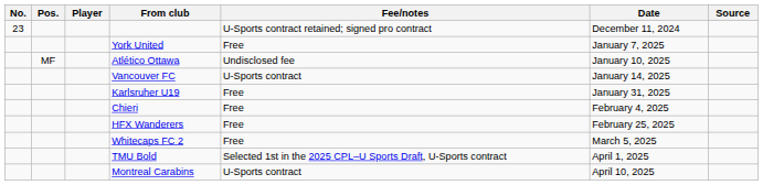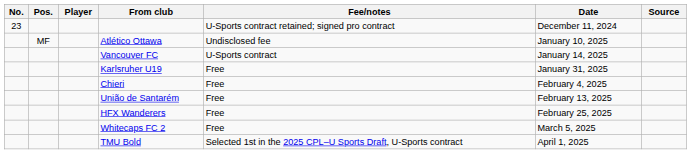 <table class="wikitable sortable" style="width:90%; font-size:95%;">
 <tr>
 <th>No.</th>
 <th>Pos.</th>
 <th>Player</th>
 <th>From club</th>
 <th>Fee/notes</th>
 <th>Date</th>
 <th>Source</th>
 </tr>
 <tr>
 <td align=center>23</td>
 <td align=center></td>
 <td></td>
 <td></td>
 <td>U-Sports contract retained; signed pro contract</td>
 <td>December 11, 2024</td>
-<td></td>
-</tr>
-<tr>
-<td align=center></td>
-<td align=center></td>
-<td></td>
-<td> <a href='#'>York United</a></td>
-<td>Free</td>
-<td>January 7, 2025</td>
 <td></td>
 </tr>
 <tr>
 <td align=center></td>
 <td align=center>MF</td>
 <td></td>
 <td> <a href='#'>Atlético Ottawa</a></td>
 <td>Undisclosed fee</td>
 <td>January 10, 2025</td>
 <td></td>
 </tr>
 <tr>
 <td align=center></td>
 <td align=center></td>
 <td></td>
 <td> <a href='#'>Vancouver FC</a></td>
 <td>U-Sports contract</td>
 <td>January 14, 2025</td>
 <td></td>
 </tr>
 <tr>
 <td align=center></td>
 <td align=center></td>
 <td></td>
 <td> <a href='#'>Karlsruher U19</a></td>
 <td>Free</td>
 <td>January 31, 2025</td>
 <td></td>
 </tr>
 <tr>
 <td align=center></td>
 <td align=center></td>
 <td></td>
 <td> <a href='#'>Chieri</a></td>
 <td>Free</td>
 <td>February 4, 2025</td>
 <td></td>
 </tr>
 <tr>
 <td align=center></td>
 <td align=center></td>
 <td></td>
+<td> <a href='#'>União de Santarém</a></td>
+<td>Free</td>
+<td>February 13, 2025</td>
+<td></td>
+</tr>
+<tr>
+<td align=center></td>
+<td align=center></td>
+<td></td>
 <td> <a href='#'>HFX Wanderers</a></td>
 <td>Free</td>
 <td>February 25, 2025</td>
 <td></td>
 </tr>
 <tr>
 <td align=center></td>
 <td align=center></td>
 <td></td>
 <td> <a href='#'>Whitecaps FC 2</a></td>
 <td>Free</td>
 <td>March 5, 2025</td>
 <td></td>
 </tr>
 <tr>
 <td align=center></td>
 <td align=center></td>
 <td></td>
 <td> <a href='#'>TMU Bold</a></td>
 <td>Selected 1st in the <a href='#'>2025 CPL–U Sports Draft</a>, U-Sports contract</td>
 <td>April 1, 2025</td>
 <td></td>
 </tr>
-<tr>
-<td align=center></td>
-<td align=center></td>
-<td></td>
-<td> <a href='#'>Montreal Carabins</a></td>
-<td>U-Sports contract</td>
-<td>April 10, 2025</td>
-<td></td>
-</tr>
 </table>
